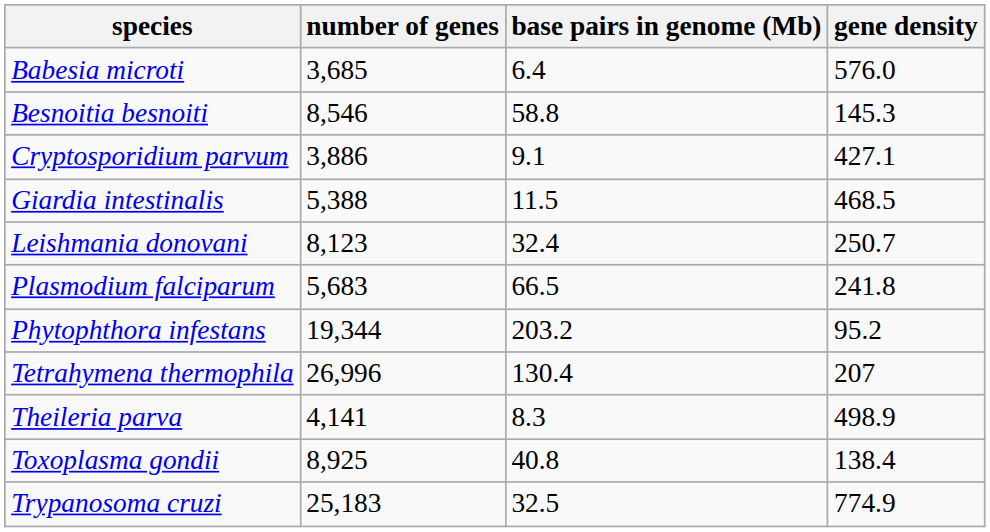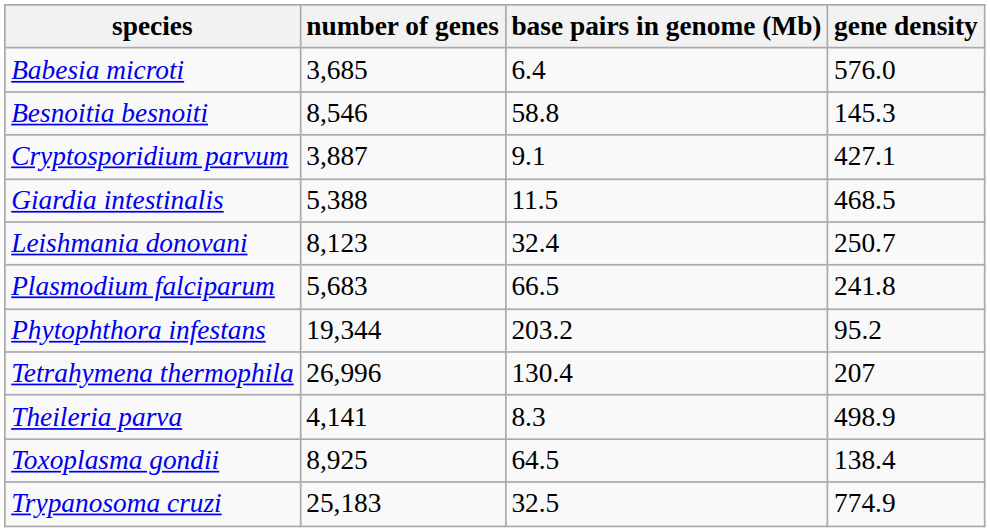 <table class="wikitable">
 <tr>
 <th>species</th>
 <th>number of genes</th>
 <th>base pairs in genome (Mb)</th>
 <th>gene density</th>
 </tr>
 <tr>
 <td><em><a href='#'>Babesia microti</a></em></td>
 <td>3,685</td>
 <td>6.4</td>
 <td>576.0</td>
 </tr>
 <tr>
 <td><em><a href='#'>Besnoitia besnoiti</a></em></td>
 <td>8,546</td>
 <td>58.8</td>
 <td>145.3</td>
 </tr>
 <tr>
 <td><em><a href='#'>Cryptosporidium parvum</a></em></td>
-<td>3,886</td>
+<td>3,887</td>
 <td>9.1</td>
 <td>427.1</td>
 </tr>
 <tr>
 <td><em><a href='#'>Giardia intestinalis</a></em></td>
 <td>5,388</td>
 <td>11.5</td>
 <td>468.5</td>
 </tr>
 <tr>
 <td><em><a href='#'>Leishmania donovani</a></em></td>
 <td>8,123</td>
 <td>32.4</td>
 <td>250.7</td>
 </tr>
 <tr>
 <td><em><a href='#'>Plasmodium falciparum</a></em></td>
 <td>5,683</td>
 <td>66.5</td>
 <td>241.8</td>
 </tr>
 <tr>
 <td><em><a href='#'>Phytophthora infestans</a></em></td>
 <td>19,344</td>
 <td>203.2</td>
 <td>95.2</td>
 </tr>
 <tr>
 <td><em><a href='#'>Tetrahymena thermophila</a></em></td>
 <td>26,996</td>
 <td>130.4</td>
 <td>207</td>
 </tr>
 <tr>
 <td><em><a href='#'>Theileria parva</a></em></td>
 <td>4,141</td>
 <td>8.3</td>
 <td>498.9</td>
 </tr>
 <tr>
 <td><em><a href='#'>Toxoplasma gondii</a></em></td>
 <td>8,925</td>
-<td>40.8</td>
+<td>64.5</td>
 <td>138.4</td>
 </tr>
 <tr>
 <td><em><a href='#'>Trypanosoma cruzi</a></em></td>
 <td>25,183</td>
 <td>32.5</td>
 <td>774.9</td>
 </tr>
 </table>
